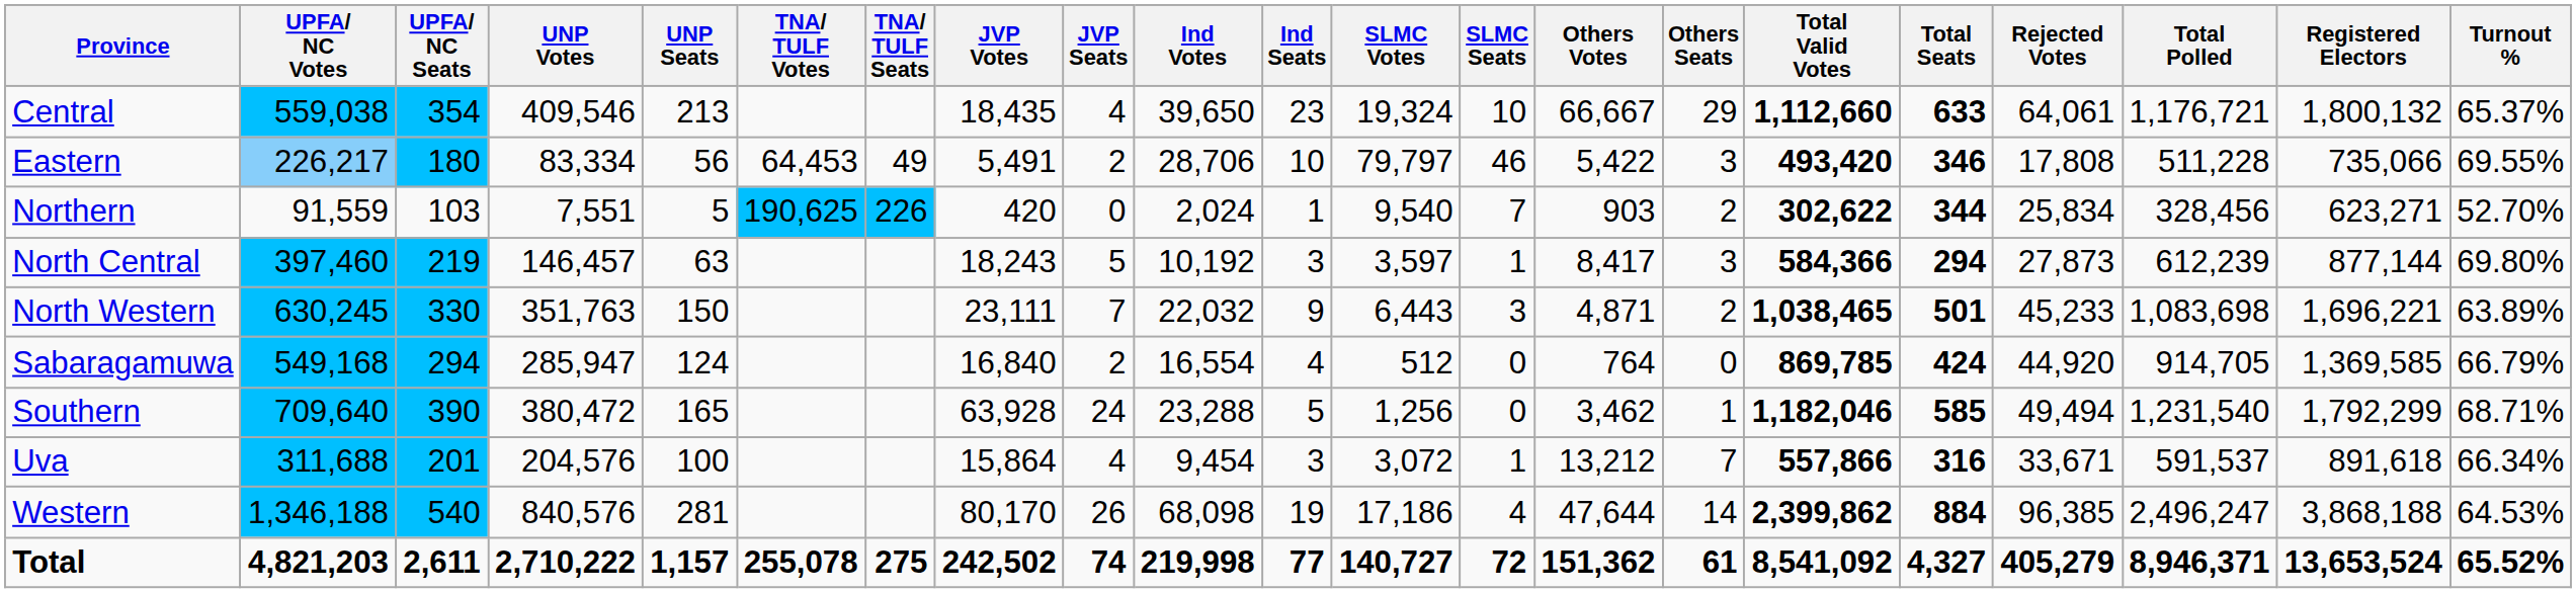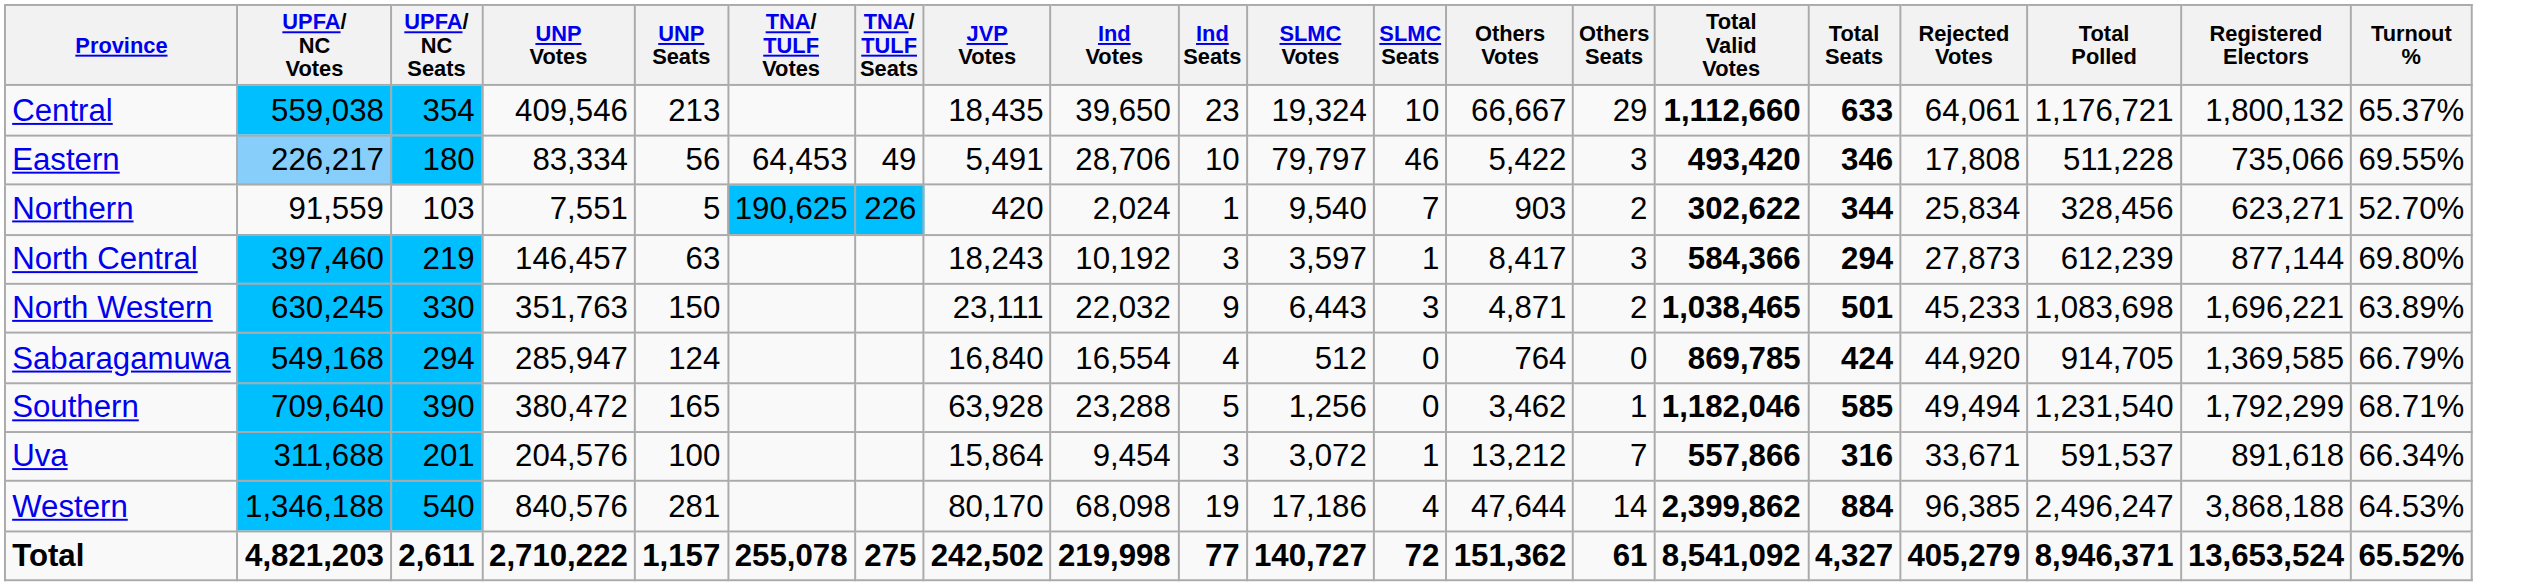 <table class="wikitable sortable" border="1" style="text-align:right;font-size:100%">
 <tr valign=bottom; style="font-size:70%;">
 <th><a href='#'>Province</a><br></th>
 <th><a href='#'>UPFA</a>/<br>NC<br>Votes<br></th>
 <th><a href='#'>UPFA</a>/<br>NC<br>Seats<br></th>
 <th><a href='#'>UNP</a><br>Votes<br></th>
 <th><a href='#'>UNP</a><br>Seats<br></th>
 <th><a href='#'>TNA</a>/<br><a href='#'>TULF</a><br>Votes<br></th>
 <th><a href='#'>TNA</a>/<br><a href='#'>TULF</a><br>Seats<br></th>
 <th><a href='#'>JVP</a><br>Votes<br></th>
-<th><a href='#'>JVP</a><br>Seats<br></th>
 <th><a href='#'>Ind</a><br>Votes<br></th>
 <th><a href='#'>Ind</a><br>Seats<br></th>
 <th><a href='#'>SLMC</a><br>Votes<br></th>
 <th><a href='#'>SLMC</a><br>Seats<br></th>
 <th>Others<br>Votes<br></th>
 <th>Others<br>Seats<br></th>
 <th>Total<br>Valid<br>Votes<br></th>
 <th>Total<br>Seats<br></th>
 <th>Rejected<br>Votes<br></th>
 <th>Total<br>Polled<br></th>
 <th>Registered<br>Electors<br></th>
 <th>Turnout<br>%<br></th>
 </tr>
 <tr>
 <td align=left><a href='#'>Central</a></td>
 <td BGCOLOR=#00bfff>559,038</td>
 <td BGCOLOR=#00bfff>354</td>
 <td>409,546</td>
 <td>213</td>
 <td></td>
 <td></td>
 <td>18,435</td>
-<td>4</td>
 <td>39,650</td>
 <td>23</td>
 <td>19,324</td>
 <td>10</td>
 <td>66,667</td>
 <td>29</td>
 <td><strong>1,112,660</strong></td>
 <td><strong>633</strong></td>
 <td>64,061</td>
 <td>1,176,721</td>
 <td>1,800,132</td>
 <td>65.37%</td>
 </tr>
 <tr>
 <td align=left><a href='#'>Eastern</a></td>
 <td BGCOLOR=#87cefa>226,217</td>
 <td BGCOLOR=#00bfff>180</td>
 <td>83,334</td>
 <td>56</td>
 <td>64,453</td>
 <td>49</td>
 <td>5,491</td>
-<td>2</td>
 <td>28,706</td>
 <td>10</td>
 <td>79,797</td>
 <td>46</td>
 <td>5,422</td>
 <td>3</td>
 <td><strong>493,420</strong></td>
 <td><strong>346</strong></td>
 <td>17,808</td>
 <td>511,228</td>
 <td>735,066</td>
 <td>69.55%</td>
 </tr>
 <tr>
 <td align=left><a href='#'>Northern</a></td>
 <td>91,559</td>
 <td>103</td>
 <td>7,551</td>
 <td>5</td>
 <td BGCOLOR=#00bfff>190,625</td>
 <td BGCOLOR=#00bfff>226</td>
 <td>420</td>
-<td>0</td>
 <td>2,024</td>
 <td>1</td>
 <td>9,540</td>
 <td>7</td>
 <td>903</td>
 <td>2</td>
 <td><strong>302,622</strong></td>
 <td><strong>344</strong></td>
 <td>25,834</td>
 <td>328,456</td>
 <td>623,271</td>
 <td>52.70%</td>
 </tr>
 <tr>
 <td align=left><a href='#'>North Central</a></td>
 <td BGCOLOR=#00bfff>397,460</td>
 <td BGCOLOR=#00bfff>219</td>
 <td>146,457</td>
 <td>63</td>
 <td></td>
 <td></td>
 <td>18,243</td>
-<td>5</td>
 <td>10,192</td>
 <td>3</td>
 <td>3,597</td>
 <td>1</td>
 <td>8,417</td>
 <td>3</td>
 <td><strong>584,366</strong></td>
 <td><strong>294</strong></td>
 <td>27,873</td>
 <td>612,239</td>
 <td>877,144</td>
 <td>69.80%</td>
 </tr>
 <tr>
 <td align=left><a href='#'>North Western</a></td>
 <td BGCOLOR=#00bfff>630,245</td>
 <td BGCOLOR=#00bfff>330</td>
 <td>351,763</td>
 <td>150</td>
 <td></td>
 <td></td>
 <td>23,111</td>
-<td>7</td>
 <td>22,032</td>
 <td>9</td>
 <td>6,443</td>
 <td>3</td>
 <td>4,871</td>
 <td>2</td>
 <td><strong>1,038,465</strong></td>
 <td><strong>501</strong></td>
 <td>45,233</td>
 <td>1,083,698</td>
 <td>1,696,221</td>
 <td>63.89%</td>
 </tr>
 <tr>
 <td align=left><a href='#'>Sabaragamuwa</a></td>
 <td BGCOLOR=#00bfff>549,168</td>
 <td BGCOLOR=#00bfff>294</td>
 <td>285,947</td>
 <td>124</td>
 <td></td>
 <td></td>
 <td>16,840</td>
-<td>2</td>
 <td>16,554</td>
 <td>4</td>
 <td>512</td>
 <td>0</td>
 <td>764</td>
 <td>0</td>
 <td><strong>869,785</strong></td>
 <td><strong>424</strong></td>
 <td>44,920</td>
 <td>914,705</td>
 <td>1,369,585</td>
 <td>66.79%</td>
 </tr>
 <tr>
 <td align=left><a href='#'>Southern</a></td>
 <td BGCOLOR=#00bfff>709,640</td>
 <td BGCOLOR=#00bfff>390</td>
 <td>380,472</td>
 <td>165</td>
 <td></td>
 <td></td>
 <td>63,928</td>
-<td>24</td>
 <td>23,288</td>
 <td>5</td>
 <td>1,256</td>
 <td>0</td>
 <td>3,462</td>
 <td>1</td>
 <td><strong>1,182,046</strong></td>
 <td><strong>585</strong></td>
 <td>49,494</td>
 <td>1,231,540</td>
 <td>1,792,299</td>
 <td>68.71%</td>
 </tr>
 <tr>
 <td align=left><a href='#'>Uva</a></td>
 <td BGCOLOR=#00bfff>311,688</td>
 <td BGCOLOR=#00bfff>201</td>
 <td>204,576</td>
 <td>100</td>
 <td></td>
 <td></td>
 <td>15,864</td>
-<td>4</td>
 <td>9,454</td>
 <td>3</td>
 <td>3,072</td>
 <td>1</td>
 <td>13,212</td>
 <td>7</td>
 <td><strong>557,866</strong></td>
 <td><strong>316</strong></td>
 <td>33,671</td>
 <td>591,537</td>
 <td>891,618</td>
 <td>66.34%</td>
 </tr>
 <tr>
 <td align=left><a href='#'>Western</a></td>
 <td BGCOLOR=#00bfff>1,346,188</td>
 <td BGCOLOR=#00bfff>540</td>
 <td>840,576</td>
 <td>281</td>
 <td></td>
 <td></td>
 <td>80,170</td>
-<td>26</td>
 <td>68,098</td>
 <td>19</td>
 <td>17,186</td>
 <td>4</td>
 <td>47,644</td>
 <td>14</td>
 <td><strong>2,399,862</strong></td>
 <td><strong>884</strong></td>
 <td>96,385</td>
 <td>2,496,247</td>
 <td>3,868,188</td>
 <td>64.53%</td>
 </tr>
 <tr class="sortbottom" style="font-weight: bold">
 <td align=left>Total</td>
 <td>4,821,203</td>
 <td>2,611</td>
 <td>2,710,222</td>
 <td>1,157</td>
 <td>255,078</td>
 <td>275</td>
 <td>242,502</td>
-<td>74</td>
 <td>219,998</td>
 <td>77</td>
 <td>140,727</td>
 <td>72</td>
 <td>151,362</td>
 <td>61</td>
 <td>8,541,092</td>
 <td>4,327</td>
 <td>405,279</td>
 <td>8,946,371</td>
 <td>13,653,524</td>
 <td>65.52%</td>
 </tr>
 </table>
